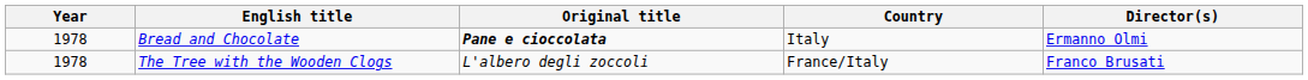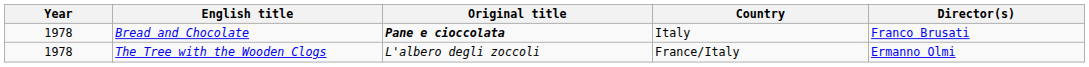 <table class="wikitable" width="95%" cellpadding="5">
 <tr>
 <th width="10%">Year</th>
 <th width="25%">English title</th>
 <th width="25%">Original title</th>
 <th width="20%">Country</th>
 <th width="20%">Director(s)</th>
 </tr>
 <tr>
 <td style="text-align:center;">1978</td>
 <td><em><a href='#'>Bread and Chocolate</a></em></td>
 <td><strong><em>Pane e cioccolata</em></strong></td>
 <td>Italy</td>
-<td><a href='#'>Ermanno Olmi</a></td>
+<td><a href='#'>Franco Brusati</a></td>
 </tr>
 <tr>
 <td style="text-align:center;">1978</td>
 <td><em><a href='#'>The Tree with the Wooden Clogs</a></em></td>
 <td><em>L'albero degli zoccoli</em></td>
 <td>France/Italy</td>
-<td><a href='#'>Franco Brusati</a></td>
+<td><a href='#'>Ermanno Olmi</a></td>
 </tr>
 </table>
